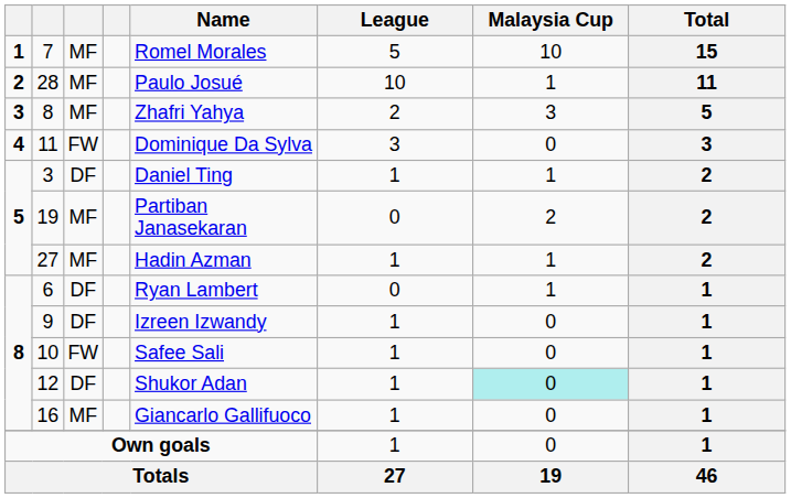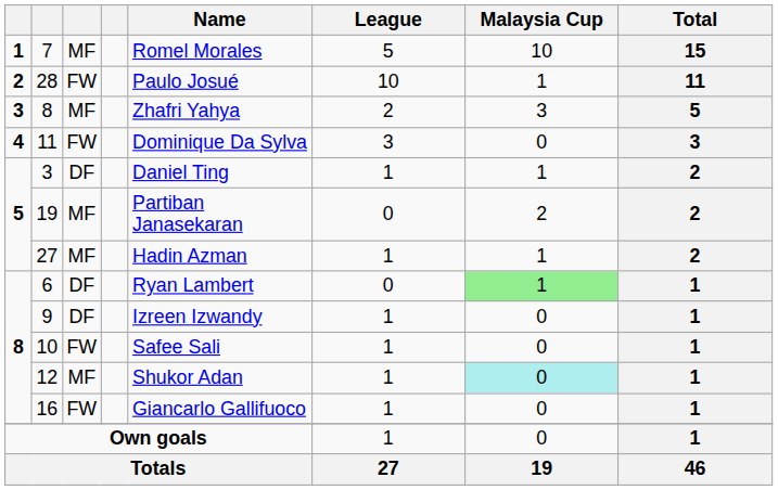 <table class="wikitable" style="text-align:center">
 <tr>
 <th width=15></th>
 <th width=15></th>
 <th width=15></th>
 <th width=15></th>
 <th width=145>Name</th>
 <th width=120>League</th>
 <th width=120>Malaysia Cup</th>
 <th width=120>Total</th>
 </tr>
 <tr>
 <td><strong>1</strong></td>
 <td>7</td>
 <td>MF</td>
 <td></td>
 <td align=left><a href='#'>Romel Morales</a></td>
 <td>5</td>
 <td>10</td>
 <th>15</th>
 </tr>
 <tr>
 <td><strong>2</strong></td>
 <td>28</td>
-<td>MF</td>
+<td>FW</td>
 <td></td>
 <td align=left><a href='#'>Paulo Josué</a></td>
 <td>10</td>
 <td>1</td>
 <th>11</th>
 </tr>
 <tr>
 <td><strong>3</strong></td>
 <td>8</td>
 <td>MF</td>
 <td></td>
 <td align=left><a href='#'>Zhafri Yahya</a></td>
 <td>2</td>
 <td>3</td>
 <th>5</th>
 </tr>
 <tr>
 <td><strong>4</strong></td>
 <td>11</td>
 <td>FW</td>
 <td></td>
 <td align=left><a href='#'>Dominique Da Sylva</a></td>
 <td>3</td>
 <td>0</td>
 <th>3</th>
 </tr>
 <tr>
 <td rowspan="3"><strong>5</strong></td>
 <td>3</td>
 <td>DF</td>
 <td></td>
 <td align=left><a href='#'>Daniel Ting</a></td>
 <td>1</td>
 <td>1</td>
 <th>2</th>
 </tr>
 <tr>
 <td>19</td>
 <td>MF</td>
 <td></td>
 <td align=left><a href='#'>Partiban Janasekaran</a></td>
 <td>0</td>
 <td>2</td>
 <th>2</th>
 </tr>
 <tr>
 <td>27</td>
 <td>MF</td>
 <td></td>
 <td align=left><a href='#'>Hadin Azman</a></td>
 <td>1</td>
 <td>1</td>
 <th>2</th>
 </tr>
 <tr>
 <td rowspan="5"><strong>8</strong></td>
 <td>6</td>
 <td>DF</td>
 <td></td>
 <td align=left><a href='#'>Ryan Lambert</a></td>
 <td>0</td>
-<td>1</td>
+<td style="background: lightgreen;">1</td>
 <th>1</th>
 </tr>
 <tr>
 <td>9</td>
 <td>DF</td>
 <td></td>
 <td align=left><a href='#'>Izreen Izwandy</a></td>
 <td>1</td>
 <td>0</td>
 <th>1</th>
 </tr>
 <tr>
 <td>10</td>
 <td>FW</td>
 <td></td>
 <td align=left><a href='#'>Safee Sali</a></td>
 <td>1</td>
 <td>0</td>
 <th>1</th>
 </tr>
 <tr>
 <td>12</td>
-<td>DF</td>
+<td>MF</td>
 <td></td>
 <td align=left><a href='#'>Shukor Adan</a></td>
 <td>1</td>
 <td style="background: paleturquoise;">0</td>
 <th>1</th>
 </tr>
 <tr>
 <td>16</td>
-<td>MF</td>
+<td>FW</td>
 <td></td>
 <td align=left><a href='#'>Giancarlo Gallifuoco</a></td>
 <td>1</td>
 <td>0</td>
 <th>1</th>
 </tr>
 <tr>
 </tr>
 <tr>
 <td colspan="5"><strong>Own goals</strong></td>
 <td>1</td>
 <td>0</td>
 <th>1</th>
 </tr>
 <tr>
 <th colspan=5>Totals</th>
 <th>27</th>
 <th>19</th>
 <th>46</th>
 </tr>
 </table>
